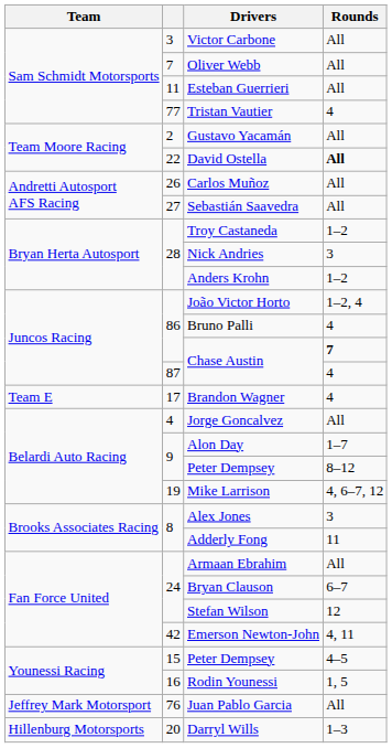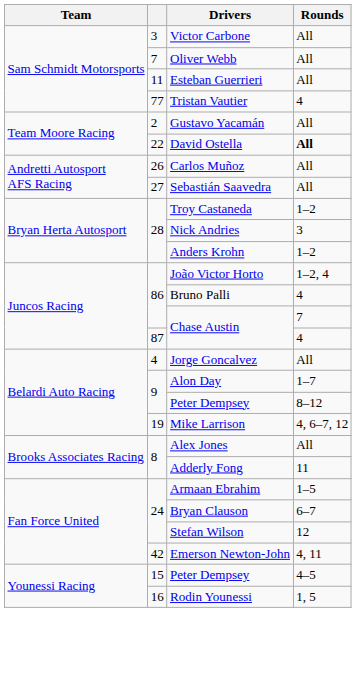 <table class="wikitable" style="font-size:85%">
 <tr>
 <th>Team</th>
 <th></th>
 <th>Drivers</th>
 <th>Rounds</th>
 </tr>
 <tr>
 <td rowspan=4><a href='#'>Sam Schmidt Motorsports</a></td>
 <td>3</td>
 <td nowrap> <a href='#'>Victor Carbone</a></td>
 <td>All</td>
 </tr>
 <tr>
 <td>7</td>
 <td nowrap> <a href='#'>Oliver Webb</a></td>
 <td>All</td>
 </tr>
 <tr>
 <td>11</td>
 <td nowrap> <a href='#'>Esteban Guerrieri</a></td>
 <td>All</td>
 </tr>
 <tr>
 <td>77</td>
 <td nowrap> <a href='#'>Tristan Vautier</a></td>
 <td>4</td>
 </tr>
 <tr>
 <td rowspan=2><a href='#'>Team Moore Racing</a></td>
 <td>2</td>
 <td nowrap> <a href='#'>Gustavo Yacamán</a></td>
 <td>All</td>
 </tr>
 <tr>
 <td>22</td>
 <td nowrap> <a href='#'>David Ostella</a></td>
 <td><strong>All</strong></td>
 </tr>
 <tr>
 <td rowspan=2><a href='#'>Andretti Autosport</a><br><a href='#'>AFS Racing</a></td>
 <td>26</td>
 <td nowrap> <a href='#'>Carlos Muñoz</a></td>
 <td>All</td>
 </tr>
 <tr>
 <td>27</td>
 <td nowrap> <a href='#'>Sebastián Saavedra</a></td>
 <td>All</td>
 </tr>
 <tr>
 <td rowspan=3><a href='#'>Bryan Herta Autosport</a></td>
 <td rowspan=3>28</td>
 <td nowrap> <a href='#'>Troy Castaneda</a></td>
 <td>1–2</td>
 </tr>
 <tr>
 <td nowrap> <a href='#'>Nick Andries</a></td>
 <td>3</td>
 </tr>
 <tr>
 <td nowrap> <a href='#'>Anders Krohn</a></td>
 <td>1–2</td>
 </tr>
 <tr>
 <td rowspan=4><a href='#'>Juncos Racing</a></td>
 <td rowspan=3>86</td>
 <td nowrap> <a href='#'>João Victor Horto</a></td>
 <td>1–2, 4</td>
 </tr>
 <tr>
 <td nowrap> Bruno Palli</td>
 <td>4</td>
 </tr>
 <tr>
 <td rowspan=2> <a href='#'>Chase Austin</a></td>
-<td><strong>7</strong></td>
+<td>7</td>
 </tr>
 <tr>
 <td>87</td>
-<td>4</td>
-</tr>
-<tr>
-<td><a href='#'>Team E</a></td>
-<td>17</td>
-<td nowrap> <a href='#'>Brandon Wagner</a></td>
 <td>4</td>
 </tr>
 <tr>
 <td rowspan=4><a href='#'>Belardi Auto Racing</a></td>
 <td>4</td>
 <td nowrap> <a href='#'>Jorge Goncalvez</a></td>
 <td>All</td>
 </tr>
 <tr>
 <td rowspan=2>9</td>
 <td nowrap> <a href='#'>Alon Day</a></td>
 <td>1–7</td>
 </tr>
 <tr>
 <td nowrap> <a href='#'>Peter Dempsey</a></td>
 <td>8–12</td>
 </tr>
 <tr>
 <td>19</td>
 <td nowrap> <a href='#'>Mike Larrison</a></td>
 <td>4, 6–7, 12</td>
 </tr>
 <tr>
 <td rowspan=2><a href='#'>Brooks Associates Racing</a></td>
 <td rowspan=2>8</td>
 <td nowrap> <a href='#'>Alex Jones</a></td>
-<td>3</td>
+<td>All</td>
 </tr>
 <tr>
 <td nowrap> <a href='#'>Adderly Fong</a></td>
 <td>11</td>
 </tr>
 <tr>
 <td rowspan=4><a href='#'>Fan Force United</a></td>
 <td rowspan=3>24</td>
 <td nowrap> <a href='#'>Armaan Ebrahim</a></td>
-<td>All</td>
+<td>1–5</td>
 </tr>
 <tr>
 <td nowrap> <a href='#'>Bryan Clauson</a></td>
 <td>6–7</td>
 </tr>
 <tr>
 <td nowrap> <a href='#'>Stefan Wilson</a></td>
 <td>12</td>
 </tr>
 <tr>
 <td>42</td>
 <td nowrap> <a href='#'>Emerson Newton-John</a></td>
 <td>4, 11</td>
 </tr>
 <tr>
 <td rowspan=2><a href='#'>Younessi Racing</a></td>
 <td>15</td>
 <td nowrap> <a href='#'>Peter Dempsey</a></td>
 <td>4–5</td>
 </tr>
 <tr>
 <td>16</td>
 <td nowrap> <a href='#'>Rodin Younessi</a></td>
 <td>1, 5</td>
 </tr>
-<tr>
-<td><a href='#'>Jeffrey Mark Motorsport</a></td>
-<td>76</td>
-<td nowrap> <a href='#'>Juan Pablo Garcia</a></td>
-<td>All</td>
-</tr>
-<tr>
-<td><a href='#'>Hillenburg Motorsports</a></td>
-<td>20</td>
-<td nowrap> <a href='#'>Darryl Wills</a></td>
-<td>1–3</td>
-</tr>
 </table>
